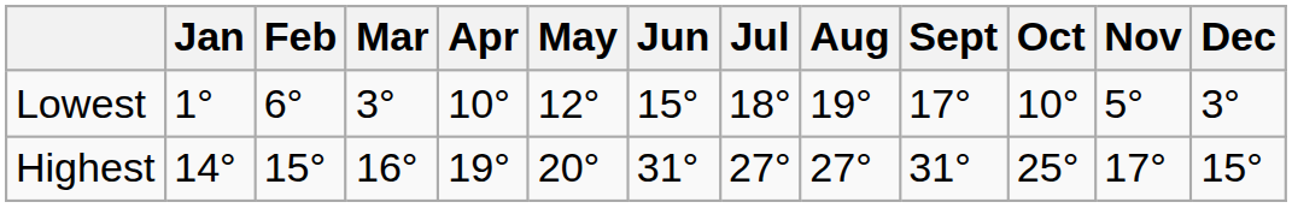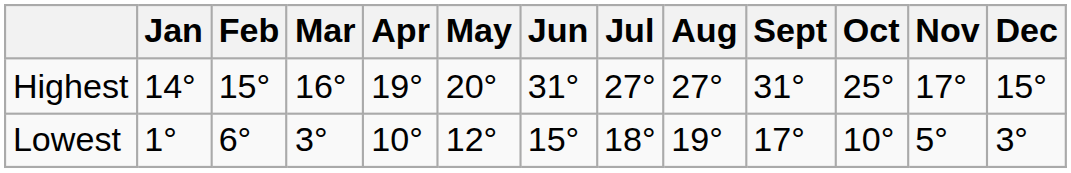 <table class="wikitable">
 <tr>
 <th></th>
 <th>Jan</th>
 <th>Feb</th>
 <th>Mar</th>
 <th>Apr</th>
 <th>May</th>
 <th>Jun</th>
 <th>Jul</th>
 <th>Aug</th>
 <th>Sept</th>
 <th>Oct</th>
 <th>Nov</th>
 <th>Dec</th>
 </tr>
 <tr>
+<td>Highest</td>
+<td>14°</td>
+<td>15°</td>
+<td>16°</td>
+<td>19°</td>
+<td>20°</td>
+<td>31°</td>
+<td>27°</td>
+<td>27°</td>
+<td>31°</td>
+<td>25°</td>
+<td>17°</td>
+<td>15°</td>
+</tr>
+<tr>
 <td>Lowest</td>
 <td>1°</td>
 <td>6°</td>
 <td>3°</td>
 <td>10°</td>
 <td>12°</td>
 <td>15°</td>
 <td>18°</td>
 <td>19°</td>
 <td>17°</td>
 <td>10°</td>
 <td>5°</td>
 <td>3°</td>
 </tr>
-<tr>
-<td>Highest</td>
-<td>14°</td>
-<td>15°</td>
-<td>16°</td>
-<td>19°</td>
-<td>20°</td>
-<td>31°</td>
-<td>27°</td>
-<td>27°</td>
-<td>31°</td>
-<td>25°</td>
-<td>17°</td>
-<td>15°</td>
-</tr>
 </table>
